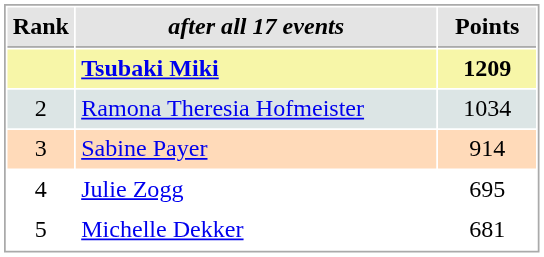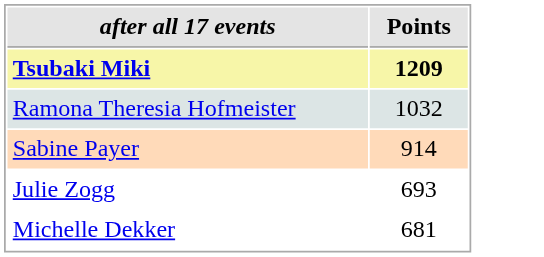 <table cellspacing="1" cellpadding="3" style="border:1px solid #AAAAAA;font-size:86%">
 <tr style="background-color: #E4E4E4;">
-<th style="border-bottom:1px solid #AAAAAA; width: 10px;">Rank</th>
 <th style="border-bottom:1px solid #AAAAAA; width: 200px;"><em>after all 17 events</em></th>
 <th style="border-bottom:1px solid #AAAAAA; width: 50px;">Points</th>
 </tr>
 <tr style="background:#f7f6a8;">
-<td align=center></td>
 <td><strong> <a href='#'>Tsubaki Miki</a></strong></td>
 <td align=center><strong>1209</strong></td>
 </tr>
 <tr style="background:#dce5e5;">
-<td align=center>2</td>
 <td> <a href='#'>Ramona Theresia Hofmeister</a></td>
-<td align=center>1034</td>
+<td align=center>1032</td>
 </tr>
 <tr style="background:#ffdab9;">
-<td align=center>3</td>
 <td> <a href='#'>Sabine Payer</a></td>
 <td align=center>914</td>
 </tr>
 <tr>
-<td align=center>4</td>
 <td> <a href='#'>Julie Zogg</a></td>
-<td align=center>695</td>
+<td align=center>693</td>
 </tr>
 <tr>
-<td align=center>5</td>
 <td> <a href='#'>Michelle Dekker</a></td>
 <td align=center>681</td>
 </tr>
 </table>
